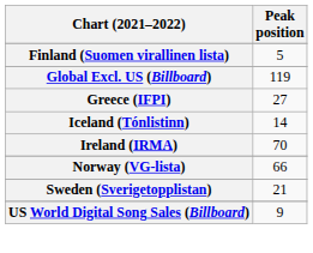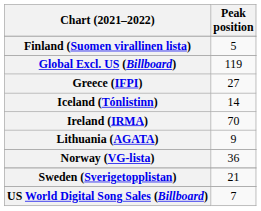 <table class="wikitable sortable plainrowheaders" style="text-align:center">
 <tr>
 <th scope="col">Chart (2021–2022)</th>
 <th scope="col">Peak<br>position</th>
 </tr>
 <tr>
 </tr>
 <tr>
 </tr>
 <tr>
 <th scope="row">Finland (<a href='#'>Suomen virallinen lista</a>)</th>
 <td>5</td>
 </tr>
 <tr>
 </tr>
 <tr>
 <th scope="row"><a href='#'>Global Excl. US</a> (<em><a href='#'>Billboard</a></em>)</th>
 <td>119</td>
 </tr>
 <tr>
 <th scope="row">Greece (<a href='#'>IFPI</a>)</th>
 <td>27</td>
 </tr>
 <tr>
 <th scope="row">Iceland (<a href='#'>Tónlistinn</a>)</th>
 <td>14</td>
 </tr>
 <tr>
 <th scope="row">Ireland (<a href='#'>IRMA</a>)</th>
 <td>70</td>
 </tr>
 <tr>
+<th scope="row">Lithuania (<a href='#'>AGATA</a>)</th>
+<td>9</td>
+</tr>
+<tr>
 </tr>
 <tr>
 <th scope="row">Norway (<a href='#'>VG-lista</a>)</th>
-<td>66</td>
+<td>36</td>
 </tr>
 <tr>
 </tr>
 <tr>
 <th scope="row">Sweden (<a href='#'>Sverigetopplistan</a>)</th>
 <td>21</td>
 </tr>
 <tr>
 </tr>
 <tr>
 </tr>
 <tr>
 <th scope="row">US <a href='#'>World Digital Song Sales</a> (<em><a href='#'>Billboard</a></em>)</th>
-<td>9</td>
+<td>7</td>
 </tr>
 </table>
